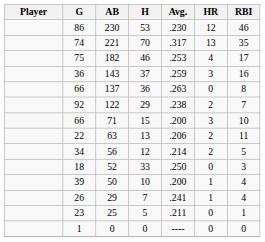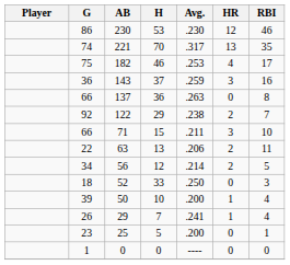 <table class="wikitable sortable">
 <tr>
 <th bgcolor="#DDDDFF" width="16%">Player</th>
 <th bgcolor="#DDDDFF" width="9%">G</th>
 <th bgcolor="#DDDDFF" width="9%">AB</th>
 <th bgcolor="#DDDDFF" width="9%">H</th>
 <th bgcolor="#DDDDFF" width="9%">Avg.</th>
 <th bgcolor="#DDDDFF" width="9%">HR</th>
 <th bgcolor="#DDDDFF" width="9%">RBI</th>
 </tr>
 <tr align="center">
 <td></td>
 <td>86</td>
 <td>230</td>
 <td>53</td>
 <td>.230</td>
 <td>12</td>
 <td>46</td>
 </tr>
 <tr align="center">
 <td></td>
 <td>74</td>
 <td>221</td>
 <td>70</td>
 <td>.317</td>
 <td>13</td>
 <td>35</td>
 </tr>
 <tr align="center">
 <td></td>
 <td>75</td>
 <td>182</td>
 <td>46</td>
 <td>.253</td>
 <td>4</td>
 <td>17</td>
 </tr>
 <tr align="center">
 <td></td>
 <td>36</td>
 <td>143</td>
 <td>37</td>
 <td>.259</td>
 <td>3</td>
 <td>16</td>
 </tr>
 <tr align="center">
 <td></td>
 <td>66</td>
 <td>137</td>
 <td>36</td>
 <td>.263</td>
 <td>0</td>
 <td>8</td>
 </tr>
 <tr align="center">
 <td></td>
 <td>92</td>
 <td>122</td>
 <td>29</td>
 <td>.238</td>
 <td>2</td>
 <td>7</td>
 </tr>
 <tr align="center">
 <td></td>
 <td>66</td>
 <td>71</td>
 <td>15</td>
-<td>.200</td>
+<td>.211</td>
 <td>3</td>
 <td>10</td>
 </tr>
 <tr align="center">
 <td></td>
 <td>22</td>
 <td>63</td>
 <td>13</td>
 <td>.206</td>
 <td>2</td>
 <td>11</td>
 </tr>
 <tr align="center">
 <td></td>
 <td>34</td>
 <td>56</td>
 <td>12</td>
 <td>.214</td>
 <td>2</td>
 <td>5</td>
 </tr>
 <tr align="center">
 <td></td>
 <td>18</td>
 <td>52</td>
 <td>33</td>
 <td>.250</td>
 <td>0</td>
 <td>3</td>
 </tr>
 <tr align="center">
 <td></td>
 <td>39</td>
 <td>50</td>
 <td>10</td>
 <td>.200</td>
 <td>1</td>
 <td>4</td>
 </tr>
 <tr align="center">
 <td></td>
 <td>26</td>
 <td>29</td>
 <td>7</td>
 <td>.241</td>
 <td>1</td>
 <td>4</td>
 </tr>
 <tr align="center">
 <td></td>
 <td>23</td>
 <td>25</td>
 <td>5</td>
-<td>.211</td>
+<td>.200</td>
 <td>0</td>
 <td>1</td>
 </tr>
 <tr align="center">
 <td></td>
 <td>1</td>
 <td>0</td>
 <td>0</td>
 <td>----</td>
 <td>0</td>
 <td>0</td>
 </tr>
 <tr align="center">
 </tr>
 </table>
